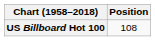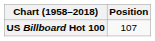 <table class="wikitable plainrowheaders" style="text-align:center">
 <tr>
 <th>Chart (1958–2018)</th>
 <th>Position</th>
 </tr>
 <tr>
 <th scope="row">US <em>Billboard</em> Hot 100</th>
-<td style="text-align:center;">108</td>
+<td style="text-align:center;">107</td>
 </tr>
 </table>
